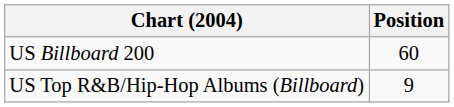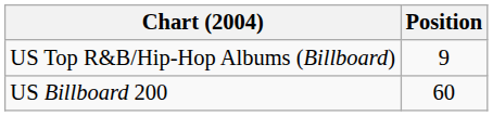 <table class="wikitable sortable plainrowheaders">
 <tr>
 <th>Chart (2004)</th>
 <th>Position</th>
 </tr>
 <tr>
+<td>US Top R&B/Hip-Hop Albums (<em>Billboard</em>)</td>
+<td style="text-align:center">9</td>
+</tr>
+<tr>
 <td>US <em>Billboard</em> 200</td>
 <td style="text-align:center">60</td>
 </tr>
-<tr>
-<td>US Top R&B/Hip-Hop Albums (<em>Billboard</em>)</td>
-<td style="text-align:center">9</td>
-</tr>
 </table>
